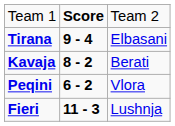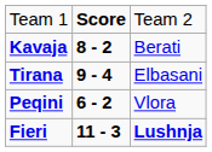 <table class="prettytable" bgcolor="#EFEFFF">
 <tr>
 <td>Team 1</td>
 <td><strong>Score</strong></td>
 <td>Team 2</td>
 </tr>
 <tr ----------->
+<td><strong><a href='#'>Kavaja</a></strong></td>
+<td><strong>8 - 2</strong></td>
+<td><a href='#'>Berati</a></td>
+</tr>
+<tr ----------->
 <td><strong><a href='#'>Tirana</a></strong></td>
 <td><strong>9 - 4</strong></td>
 <td><a href='#'>Elbasani</a></td>
-</tr>
-<tr ----------->
-<td><strong><a href='#'>Kavaja</a></strong></td>
-<td><strong>8 - 2</strong></td>
-<td><a href='#'>Berati</a></td>
 </tr>
 <tr ----------->
 <td><strong><a href='#'>Peqini</a></strong></td>
 <td><strong>6 - 2</strong></td>
 <td><a href='#'>Vlora</a></td>
 </tr>
 <tr ----------->
 <td><strong><a href='#'>Fieri</a></strong></td>
 <td><strong>11 - 3</strong></td>
-<td><a href='#'>Lushnja</a></td>
+<td><strong><a href='#'>Lushnja</a></strong></td>
 </tr>
 </table>
